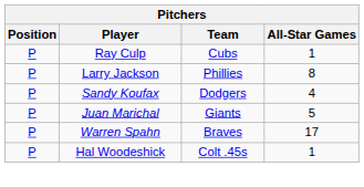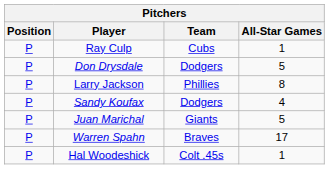 <table class="wikitable" style="font-size: 100%; text-align:right;">
 <tr>
 <th colspan="4">Pitchers</th>
 </tr>
 <tr>
 <th>Position</th>
 <th width="150">Player</th>
 <th width="100">Team</th>
 <th>All-Star Games</th>
 </tr>
 <tr>
 <td align="center"><a href='#'>P</a></td>
 <td align="center"><a href='#'>Ray Culp</a></td>
 <td align="center"><a href='#'>Cubs</a></td>
 <td align="center">1</td>
+</tr>
+<tr>
+<td align="center"><a href='#'>P</a></td>
+<td align="center"><em><a href='#'>Don Drysdale</a></em></td>
+<td align="center"><a href='#'>Dodgers</a></td>
+<td align="center">5</td>
 </tr>
 <tr>
 <td align="center"><a href='#'>P</a></td>
 <td align="center"><a href='#'>Larry Jackson</a></td>
 <td align="center"><a href='#'>Phillies</a></td>
 <td align="center">8</td>
 </tr>
 <tr>
 <td align="center"><a href='#'>P</a></td>
 <td align="center"><em><a href='#'>Sandy Koufax</a></em></td>
 <td align="center"><a href='#'>Dodgers</a></td>
 <td align="center">4</td>
 </tr>
 <tr>
 <td align="center"><a href='#'>P</a></td>
 <td align="center"><em><a href='#'>Juan Marichal</a></em></td>
 <td align="center"><a href='#'>Giants</a></td>
 <td align="center">5</td>
 </tr>
 <tr>
 <td align="center"><a href='#'>P</a></td>
 <td align="center"><em><a href='#'>Warren Spahn</a></em></td>
 <td align="center"><a href='#'>Braves</a></td>
 <td align="center">17</td>
 </tr>
 <tr>
 <td align="center"><a href='#'>P</a></td>
 <td align="center"><a href='#'>Hal Woodeshick</a></td>
 <td align="center"><a href='#'>Colt .45s</a></td>
 <td align="center">1</td>
 </tr>
 </table>
